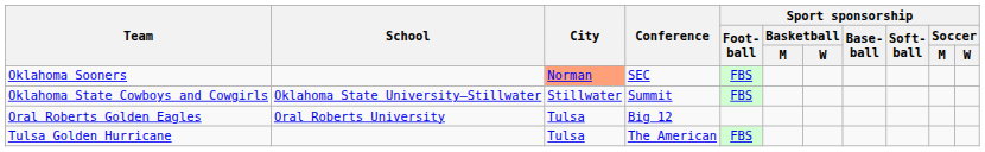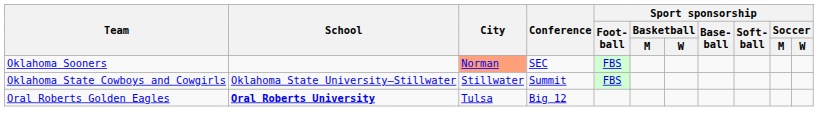 <table class="sortable wikitable">
 <tr>
 <th rowspan=3>Team</th>
 <th rowspan=3>School</th>
 <th rowspan=3>City</th>
 <th rowspan=3>Conference</th>
 <th colspan=7>Sport sponsorship</th>
 </tr>
 <tr>
 <th rowspan=2>Foot-<br>ball</th>
 <th colspan=2>Basketball</th>
 <th rowspan=2>Base-<br>ball</th>
 <th rowspan=2>Soft-<br>ball</th>
 <th colspan=2>Soccer</th>
 </tr>
 <tr>
 <th>M</th>
 <th>W</th>
 <th>M</th>
 <th>W</th>
 </tr>
 <tr>
 <td><a href='#'>Oklahoma Sooners</a></td>
 <td></td>
 <td style="background: lightsalmon;"><a href='#'>Norman</a></td>
 <td><a href='#'>SEC</a></td>
 <td style="background:#D2FFD2; text-align:center"><a href='#'>FBS</a></td>
 <td></td>
 <td></td>
 <td></td>
 <td></td>
 <td></td>
 <td></td>
 </tr>
 <tr>
 <td><a href='#'>Oklahoma State Cowboys and Cowgirls</a></td>
 <td><a href='#'>Oklahoma State University–Stillwater</a></td>
 <td><a href='#'>Stillwater</a></td>
 <td><a href='#'>Summit</a></td>
 <td style="background:#D2FFD2; text-align:center"><a href='#'>FBS</a></td>
 <td></td>
 <td></td>
 <td></td>
 <td></td>
 <td></td>
 <td></td>
 </tr>
 <tr>
 <td><a href='#'>Oral Roberts Golden Eagles</a></td>
-<td><a href='#'>Oral Roberts University</a></td>
+<td><strong><a href='#'>Oral Roberts University</a></strong></td>
 <td><a href='#'>Tulsa</a></td>
 <td><a href='#'>Big 12</a></td>
 <td></td>
 <td></td>
 <td></td>
 <td></td>
 <td></td>
 <td></td>
 <td></td>
 </tr>
-<tr>
-<td><a href='#'>Tulsa Golden Hurricane</a></td>
-<td></td>
-<td><a href='#'>Tulsa</a></td>
-<td><a href='#'>The American</a></td>
-<td style="background:#D2FFD2; text-align:center"><a href='#'>FBS</a></td>
-<td></td>
-<td></td>
-<td></td>
-<td></td>
-<td></td>
-<td></td>
-</tr>
 </table>
